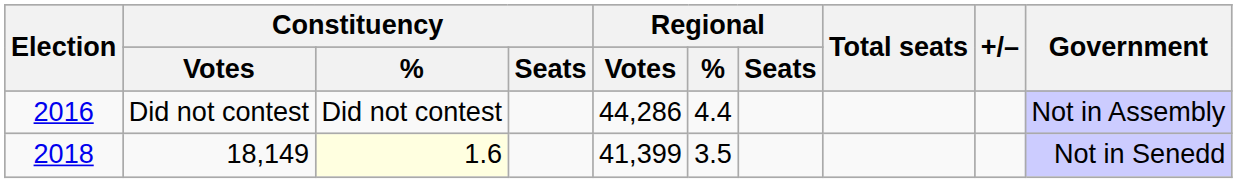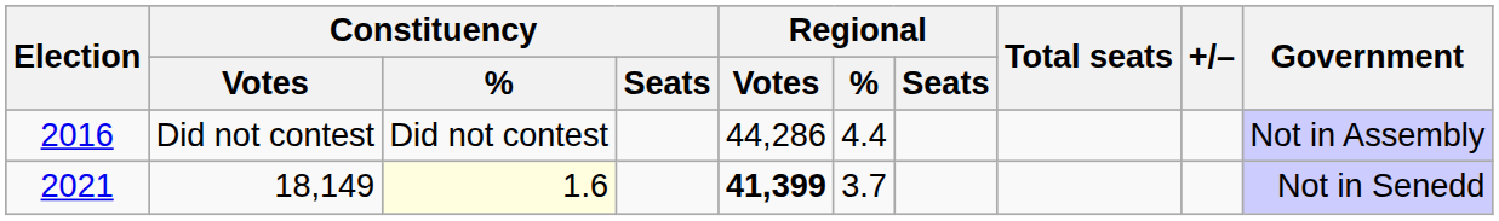 <table class="wikitable" style="text-align:right">
 <tr>
 <th rowspan="2">Election</th>
 <th colspan="3">Constituency</th>
 <th colspan="3">Regional</th>
 <th rowspan="2">Total seats</th>
 <th rowspan="2">+/–</th>
 <th rowspan="2">Government</th>
 </tr>
 <tr>
 <th>Votes</th>
 <th>%</th>
 <th>Seats</th>
 <th>Votes</th>
 <th>%</th>
 <th>Seats</th>
 </tr>
 <tr>
 <td align=center><a href='#'>2016</a></td>
 <td>Did not contest</td>
 <td>Did not contest</td>
 <td></td>
 <td>44,286</td>
 <td>4.4</td>
 <td></td>
 <td></td>
 <td></td>
 <td style="background-color:#CCCCFF">Not in Assembly</td>
 </tr>
 <tr>
-<td align=center><a href='#'>2018</a></td>
+<td align=center><a href='#'>2021</a></td>
 <td>18,149</td>
 <td style="background: lightyellow;">1.6</td>
 <td></td>
-<td>41,399</td>
-<td>3.5</td>
+<td><strong>41,399</strong></td>
+<td>3.7</td>
 <td></td>
 <td></td>
 <td></td>
 <td style="background-color:#CCCCFF">Not in Senedd</td>
 </tr>
 </table>
